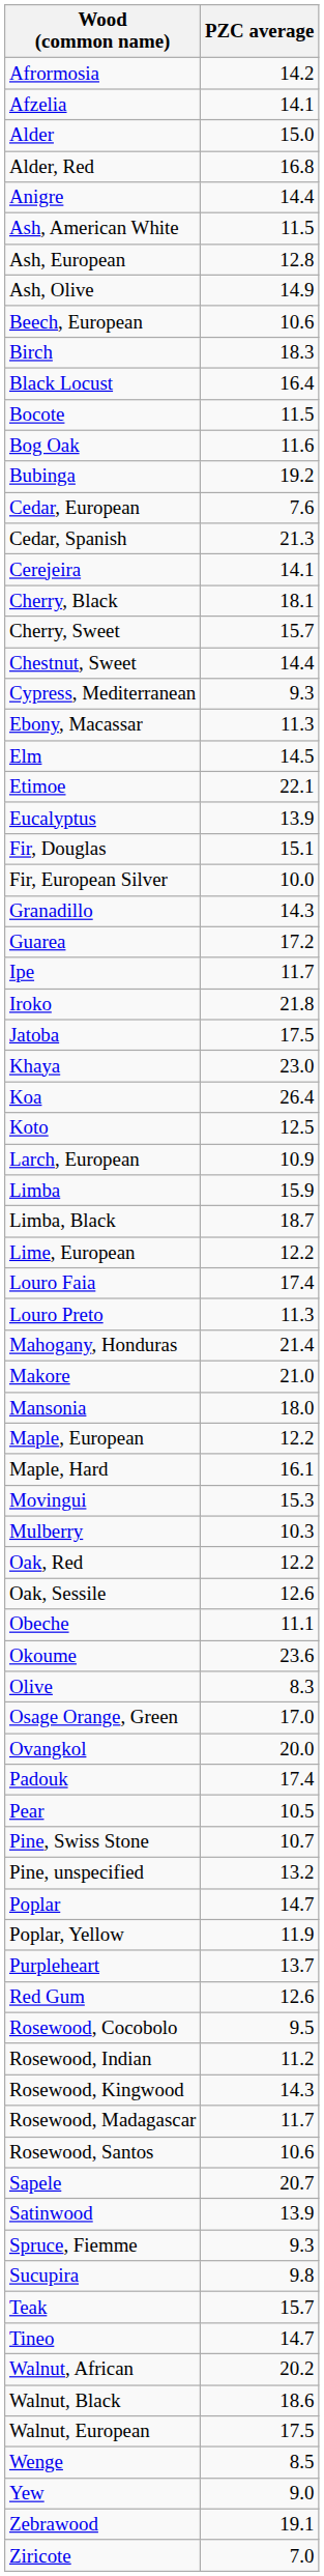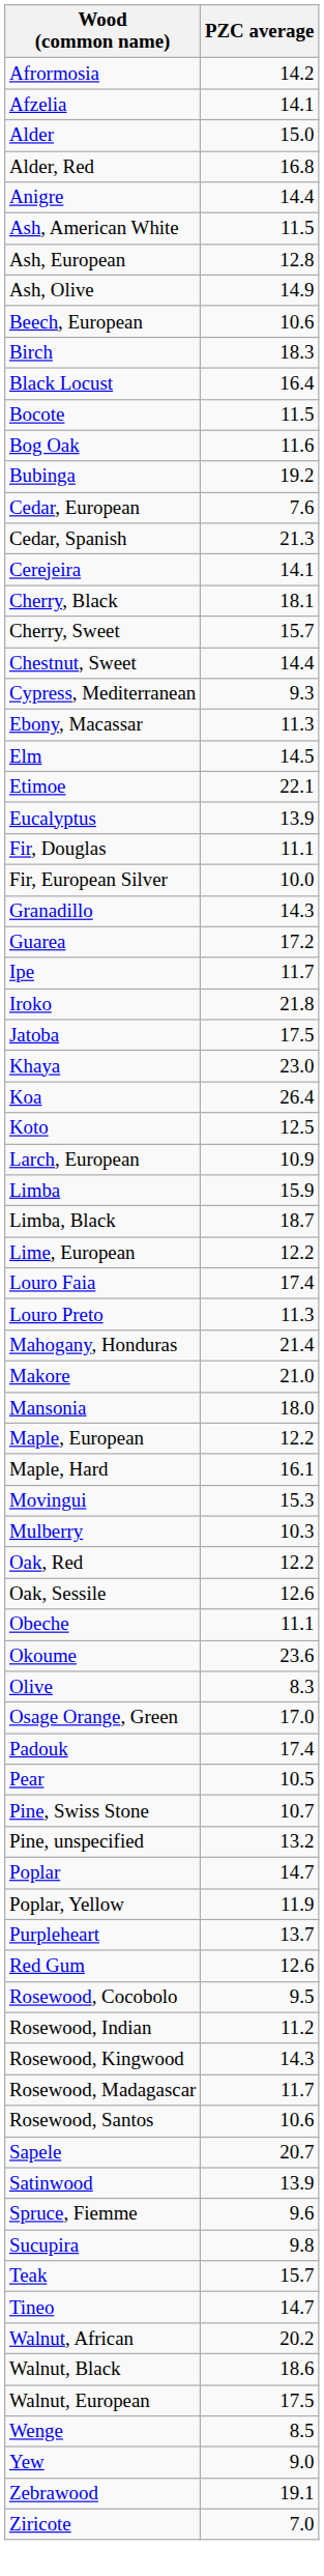 <table class="wikitable sortable" style="text-align:right;">
 <tr>
 <th>Wood<br>(common name)</th>
 <th>PZC average</th>
 </tr>
 <tr>
 <td style="text-align:left;"><a href='#'>Afrormosia</a></td>
 <td>14.2</td>
 </tr>
 <tr>
 <td style="text-align:left;"><a href='#'>Afzelia</a></td>
 <td>14.1</td>
 </tr>
 <tr>
 <td style="text-align:left;"><a href='#'>Alder</a></td>
 <td>15.0</td>
 </tr>
 <tr>
 <td style="text-align:left;">Alder, Red</td>
 <td>16.8</td>
 </tr>
 <tr>
 <td style="text-align:left;"><a href='#'>Anigre</a></td>
 <td>14.4</td>
 </tr>
 <tr>
 <td style="text-align:left;"><a href='#'>Ash</a>, American White</td>
 <td>11.5</td>
 </tr>
 <tr>
 <td style="text-align:left;">Ash, European</td>
 <td>12.8</td>
 </tr>
 <tr>
 <td style="text-align:left;">Ash, Olive</td>
 <td>14.9</td>
 </tr>
 <tr>
 <td style="text-align:left;"><a href='#'>Beech</a>, European</td>
 <td>10.6</td>
 </tr>
 <tr>
 <td style="text-align:left;"><a href='#'>Birch</a></td>
 <td>18.3</td>
 </tr>
 <tr>
 <td style="text-align:left;"><a href='#'>Black Locust</a></td>
 <td>16.4</td>
 </tr>
 <tr>
 <td style="text-align:left;"><a href='#'>Bocote</a></td>
 <td>11.5</td>
 </tr>
 <tr>
 <td style="text-align:left;"><a href='#'>Bog Oak</a></td>
 <td>11.6</td>
 </tr>
 <tr>
 <td style="text-align:left;"><a href='#'>Bubinga</a></td>
 <td>19.2</td>
 </tr>
 <tr>
 <td style="text-align:left;"><a href='#'>Cedar</a>, European</td>
 <td>7.6</td>
 </tr>
 <tr>
 <td style="text-align:left;">Cedar, Spanish</td>
 <td>21.3</td>
 </tr>
 <tr>
 <td style="text-align:left;"><a href='#'>Cerejeira</a></td>
 <td>14.1</td>
 </tr>
 <tr>
 <td style="text-align:left;"><a href='#'>Cherry</a>, Black</td>
 <td>18.1</td>
 </tr>
 <tr>
 <td style="text-align:left;">Cherry, Sweet</td>
 <td>15.7</td>
 </tr>
 <tr>
 <td style="text-align:left;"><a href='#'>Chestnut</a>, Sweet</td>
 <td>14.4</td>
 </tr>
 <tr>
 <td style="text-align:left;"><a href='#'>Cypress</a>, Mediterranean</td>
 <td>9.3</td>
 </tr>
 <tr>
 <td style="text-align:left;"><a href='#'>Ebony</a>, Macassar</td>
 <td>11.3</td>
 </tr>
 <tr>
 <td style="text-align:left;"><a href='#'>Elm</a></td>
 <td>14.5</td>
 </tr>
 <tr>
 <td style="text-align:left;"><a href='#'>Etimoe</a></td>
 <td>22.1</td>
 </tr>
 <tr>
 <td style="text-align:left;"><a href='#'>Eucalyptus</a></td>
 <td>13.9</td>
 </tr>
 <tr>
 <td style="text-align:left;"><a href='#'>Fir</a>, Douglas</td>
-<td>15.1</td>
+<td>11.1</td>
 </tr>
 <tr>
 <td style="text-align:left;">Fir, European Silver</td>
 <td>10.0</td>
 </tr>
 <tr>
 <td style="text-align:left;"><a href='#'>Granadillo</a></td>
 <td>14.3</td>
 </tr>
 <tr>
 <td style="text-align:left;"><a href='#'>Guarea</a></td>
 <td>17.2</td>
 </tr>
 <tr>
 <td style="text-align:left;"><a href='#'>Ipe</a></td>
 <td>11.7</td>
 </tr>
 <tr>
 <td style="text-align:left;"><a href='#'>Iroko</a></td>
 <td>21.8</td>
 </tr>
 <tr>
 <td style="text-align:left;"><a href='#'>Jatoba</a></td>
 <td>17.5</td>
 </tr>
 <tr>
 <td style="text-align:left;"><a href='#'>Khaya</a></td>
 <td>23.0</td>
 </tr>
 <tr>
 <td style="text-align:left;"><a href='#'>Koa</a></td>
 <td>26.4</td>
 </tr>
 <tr>
 <td style="text-align:left;"><a href='#'>Koto</a></td>
 <td>12.5</td>
 </tr>
 <tr>
 <td style="text-align:left;"><a href='#'>Larch</a>, European</td>
 <td>10.9</td>
 </tr>
 <tr>
 <td style="text-align:left;"><a href='#'>Limba</a></td>
 <td>15.9</td>
 </tr>
 <tr>
 <td style="text-align:left;">Limba, Black</td>
 <td>18.7</td>
 </tr>
 <tr>
 <td style="text-align:left;"><a href='#'>Lime</a>, European</td>
 <td>12.2</td>
 </tr>
 <tr>
 <td style="text-align:left;"><a href='#'>Louro Faia</a></td>
 <td>17.4</td>
 </tr>
 <tr>
 <td style="text-align:left;"><a href='#'>Louro Preto</a></td>
 <td>11.3</td>
 </tr>
 <tr>
 <td style="text-align:left;"><a href='#'>Mahogany</a>, Honduras</td>
 <td>21.4</td>
 </tr>
 <tr>
 <td style="text-align:left;"><a href='#'>Makore</a></td>
 <td>21.0</td>
 </tr>
 <tr>
 <td style="text-align:left;"><a href='#'>Mansonia</a></td>
 <td>18.0</td>
 </tr>
 <tr>
 <td style="text-align:left;"><a href='#'>Maple</a>, European</td>
 <td>12.2</td>
 </tr>
 <tr>
 <td style="text-align:left;">Maple, Hard</td>
 <td>16.1</td>
 </tr>
 <tr>
 <td style="text-align:left;"><a href='#'>Movingui</a></td>
 <td>15.3</td>
 </tr>
 <tr>
 <td style="text-align:left;"><a href='#'>Mulberry</a></td>
 <td>10.3</td>
 </tr>
 <tr>
 <td style="text-align:left;"><a href='#'>Oak</a>, Red</td>
 <td>12.2</td>
 </tr>
 <tr>
 <td style="text-align:left;">Oak, Sessile</td>
 <td>12.6</td>
 </tr>
 <tr>
 <td style="text-align:left;"><a href='#'>Obeche</a></td>
 <td>11.1</td>
 </tr>
 <tr>
 <td style="text-align:left;"><a href='#'>Okoume</a></td>
 <td>23.6</td>
 </tr>
 <tr>
 <td style="text-align:left;"><a href='#'>Olive</a></td>
 <td>8.3</td>
 </tr>
 <tr>
 <td style="text-align:left;"><a href='#'>Osage Orange</a>, Green</td>
 <td>17.0</td>
 </tr>
 <tr>
-<td style="text-align:left;"><a href='#'>Ovangkol</a></td>
-<td>20.0</td>
-</tr>
-<tr>
 <td style="text-align:left;"><a href='#'>Padouk</a></td>
 <td>17.4</td>
 </tr>
 <tr>
 <td style="text-align:left;"><a href='#'>Pear</a></td>
 <td>10.5</td>
 </tr>
 <tr>
 <td style="text-align:left;"><a href='#'>Pine</a>, Swiss Stone</td>
 <td>10.7</td>
 </tr>
 <tr>
 <td style="text-align:left;">Pine, unspecified</td>
 <td>13.2</td>
 </tr>
 <tr>
 <td style="text-align:left;"><a href='#'>Poplar</a></td>
 <td>14.7</td>
 </tr>
 <tr>
 <td style="text-align:left;">Poplar, Yellow</td>
 <td>11.9</td>
 </tr>
 <tr>
 <td style="text-align:left;"><a href='#'>Purpleheart</a></td>
 <td>13.7</td>
 </tr>
 <tr>
 <td style="text-align:left;"><a href='#'>Red Gum</a></td>
 <td>12.6</td>
 </tr>
 <tr>
 <td style="text-align:left;"><a href='#'>Rosewood</a>, Cocobolo</td>
 <td>9.5</td>
 </tr>
 <tr>
 <td style="text-align:left;">Rosewood, Indian</td>
 <td>11.2</td>
 </tr>
 <tr>
 <td style="text-align:left;">Rosewood, Kingwood</td>
 <td>14.3</td>
 </tr>
 <tr>
 <td style="text-align:left;">Rosewood, Madagascar</td>
 <td>11.7</td>
 </tr>
 <tr>
 <td style="text-align:left;">Rosewood, Santos</td>
 <td>10.6</td>
 </tr>
 <tr>
 <td style="text-align:left;"><a href='#'>Sapele</a></td>
 <td>20.7</td>
 </tr>
 <tr>
 <td style="text-align:left;"><a href='#'>Satinwood</a></td>
 <td>13.9</td>
 </tr>
 <tr>
 <td style="text-align:left;"><a href='#'>Spruce</a>, Fiemme</td>
-<td>9.3</td>
+<td>9.6</td>
 </tr>
 <tr>
 <td style="text-align:left;"><a href='#'>Sucupira</a></td>
 <td>9.8</td>
 </tr>
 <tr>
 <td style="text-align:left;"><a href='#'>Teak</a></td>
 <td>15.7</td>
 </tr>
 <tr>
 <td style="text-align:left;"><a href='#'>Tineo</a></td>
 <td>14.7</td>
 </tr>
 <tr>
 <td style="text-align:left;"><a href='#'>Walnut</a>, African</td>
 <td>20.2</td>
 </tr>
 <tr>
 <td style="text-align:left;">Walnut, Black</td>
 <td>18.6</td>
 </tr>
 <tr>
 <td style="text-align:left;">Walnut, European</td>
 <td>17.5</td>
 </tr>
 <tr>
 <td style="text-align:left;"><a href='#'>Wenge</a></td>
 <td>8.5</td>
 </tr>
 <tr>
 <td style="text-align:left;"><a href='#'>Yew</a></td>
 <td>9.0</td>
 </tr>
 <tr>
 <td style="text-align:left;"><a href='#'>Zebrawood</a></td>
 <td>19.1</td>
 </tr>
 <tr>
 <td style="text-align:left;"><a href='#'>Ziricote</a></td>
 <td>7.0</td>
 </tr>
 </table>
